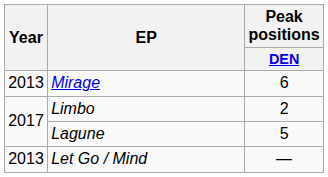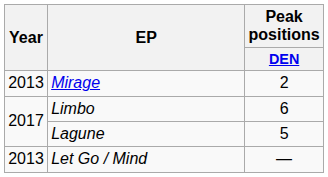 <table class="wikitable">
 <tr>
 <th align="center" rowspan="2" width="10">Year</th>
 <th align="center" rowspan="2" width="190">EP</th>
 <th align="center" colspan="1" width="20">Peak positions</th>
 </tr>
 <tr>
 <th scope="col" style="width:3em;font-size:90%;"><a href='#'>DEN</a><br></th>
 </tr>
 <tr>
 <td style="text-align:center;">2013</td>
 <td><em><a href='#'>Mirage</a></em></td>
-<td style="text-align:center;">6</td>
+<td style="text-align:center;">2</td>
 </tr>
 <tr>
 <td style="text-align:center;" rowspan="2">2017</td>
 <td><em>Limbo</em></td>
-<td style="text-align:center;">2</td>
+<td style="text-align:center;">6</td>
 </tr>
 <tr>
 <td><em>Lagune</em></td>
 <td style="text-align:center;">5<br></td>
 </tr>
 <tr>
 <td style="text-align:center;">2013</td>
 <td><em>Let Go / Mind</em></td>
 <td style="text-align:center;">—</td>
 </tr>
 </table>
